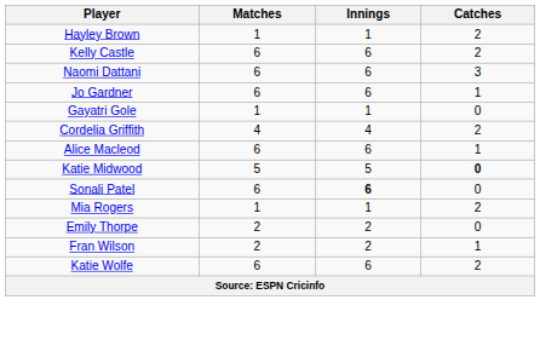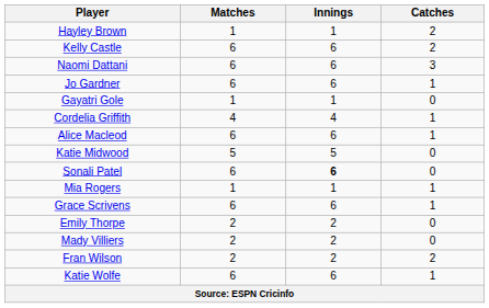 <table class="wikitable" style="text-align:center; width:55%;">
 <tr>
 <th>Player</th>
 <th>Matches</th>
 <th>Innings</th>
 <th>Catches</th>
 </tr>
 <tr>
 <td><a href='#'>Hayley Brown</a></td>
 <td>1</td>
 <td>1</td>
 <td>2</td>
 </tr>
 <tr>
 <td><a href='#'>Kelly Castle</a></td>
 <td>6</td>
 <td>6</td>
 <td>2</td>
 </tr>
 <tr>
 <td><a href='#'>Naomi Dattani</a></td>
 <td>6</td>
 <td>6</td>
 <td>3</td>
 </tr>
 <tr>
 <td><a href='#'>Jo Gardner</a></td>
 <td>6</td>
 <td>6</td>
 <td>1</td>
 </tr>
 <tr>
 <td><a href='#'>Gayatri Gole</a></td>
 <td>1</td>
 <td>1</td>
 <td>0</td>
 </tr>
 <tr>
 <td><a href='#'>Cordelia Griffith</a></td>
 <td>4</td>
 <td>4</td>
-<td>2</td>
+<td>1</td>
 </tr>
 <tr>
 <td><a href='#'>Alice Macleod</a></td>
 <td>6</td>
 <td>6</td>
 <td>1</td>
 </tr>
 <tr>
 <td><a href='#'>Katie Midwood</a></td>
 <td>5</td>
 <td>5</td>
-<td><strong>0</strong></td>
+<td>0</td>
 </tr>
 <tr>
 <td><a href='#'>Sonali Patel</a></td>
 <td>6</td>
 <td><strong>6</strong></td>
 <td>0</td>
 </tr>
 <tr>
 <td><a href='#'>Mia Rogers</a></td>
 <td>1</td>
 <td>1</td>
-<td>2</td>
+<td>1</td>
+</tr>
+<tr>
+<td><a href='#'>Grace Scrivens</a></td>
+<td>6</td>
+<td>6</td>
+<td>1</td>
 </tr>
 <tr>
 <td><a href='#'>Emily Thorpe</a></td>
 <td>2</td>
 <td>2</td>
 <td>0</td>
 </tr>
 <tr>
+<td><a href='#'>Mady Villiers</a></td>
+<td>2</td>
+<td>2</td>
+<td>0</td>
+</tr>
+<tr>
 <td><a href='#'>Fran Wilson</a></td>
 <td>2</td>
 <td>2</td>
-<td>1</td>
+<td>2</td>
 </tr>
 <tr>
 <td><a href='#'>Katie Wolfe</a></td>
 <td>6</td>
 <td>6</td>
-<td>2</td>
+<td>1</td>
 </tr>
 <tr>
 <th colspan="4"><small>Source: ESPN Cricinfo </small></th>
 </tr>
 </table>
